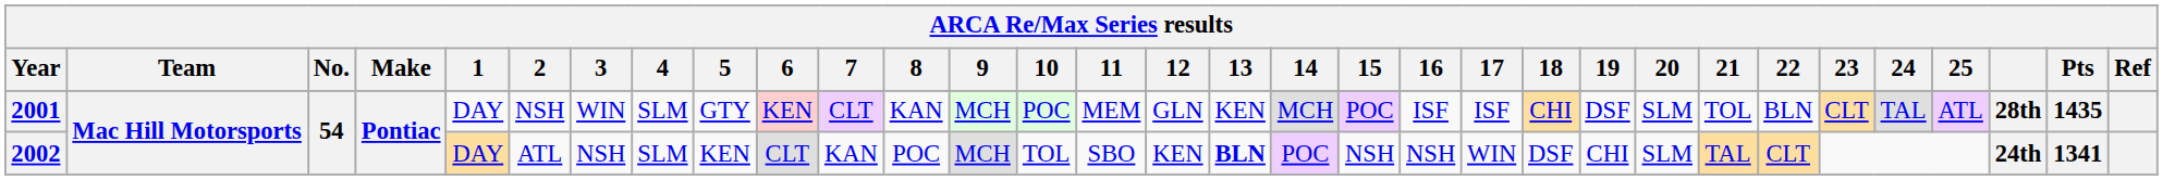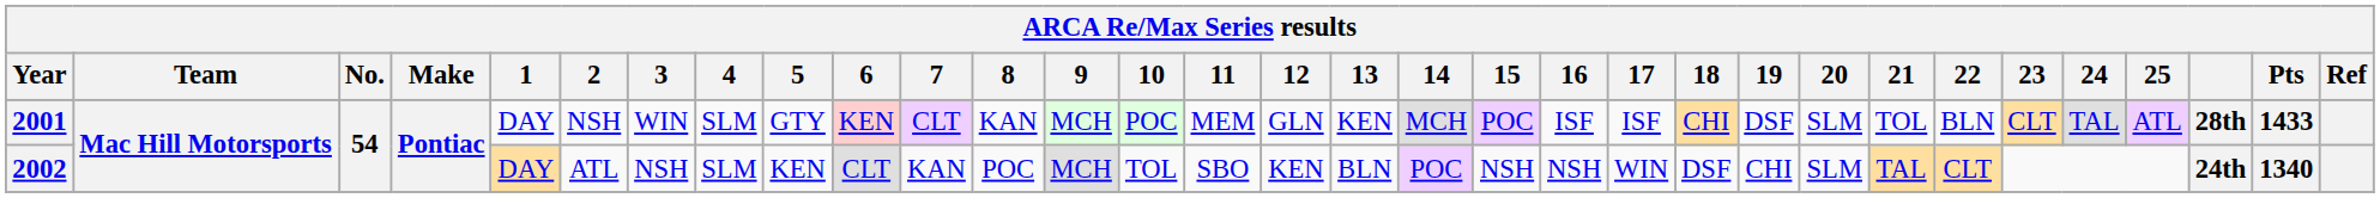 <table class="wikitable" style="text-align:center; font-size:75%">
 <tr>
 <th colspan="34"><a href='#'>ARCA Re/Max Series</a> results</th>
 </tr>
 <tr>
 <th>Year</th>
 <th>Team</th>
 <th>No.</th>
 <th>Make</th>
 <th>1</th>
 <th>2</th>
 <th>3</th>
 <th>4</th>
 <th>5</th>
 <th>6</th>
 <th>7</th>
 <th>8</th>
 <th>9</th>
 <th>10</th>
 <th>11</th>
 <th>12</th>
 <th>13</th>
 <th>14</th>
 <th>15</th>
 <th>16</th>
 <th>17</th>
 <th>18</th>
 <th>19</th>
 <th>20</th>
 <th>21</th>
 <th>22</th>
 <th>23</th>
 <th>24</th>
 <th>25</th>
 <th></th>
 <th>Pts</th>
 <th>Ref</th>
 </tr>
 <tr>
 <th><a href='#'>2001</a></th>
 <th rowspan=2><a href='#'>Mac Hill Motorsports</a></th>
 <th rowspan=2>54</th>
 <th rowspan=2><a href='#'>Pontiac</a></th>
 <td><a href='#'>DAY</a></td>
 <td><a href='#'>NSH</a></td>
 <td><a href='#'>WIN</a></td>
 <td><a href='#'>SLM</a></td>
 <td><a href='#'>GTY</a></td>
 <td style="background:#FFCFCF;"><a href='#'>KEN</a><br></td>
 <td style="background:#EFCFFF;"><a href='#'>CLT</a><br></td>
 <td><a href='#'>KAN</a></td>
 <td style="background:#DFFFDF;"><a href='#'>MCH</a><br></td>
 <td style="background:#DFFFDF;"><a href='#'>POC</a><br></td>
 <td><a href='#'>MEM</a></td>
 <td><a href='#'>GLN</a></td>
 <td><a href='#'>KEN</a></td>
 <td style="background:#DFDFDF;"><a href='#'>MCH</a><br></td>
 <td style="background:#EFCFFF;"><a href='#'>POC</a><br></td>
 <td><a href='#'>ISF</a></td>
 <td><a href='#'>ISF</a></td>
 <td style="background:#FFDF9F;"><a href='#'>CHI</a><br></td>
 <td><a href='#'>DSF</a></td>
 <td><a href='#'>SLM</a></td>
 <td><a href='#'>TOL</a></td>
 <td><a href='#'>BLN</a></td>
 <td style="background:#FFDF9F;"><a href='#'>CLT</a><br></td>
 <td style="background:#DFDFDF;"><a href='#'>TAL</a><br></td>
 <td style="background:#EFCFFF;"><a href='#'>ATL</a><br></td>
 <th>28th</th>
-<th>1435</th>
+<th>1433</th>
 <th></th>
 </tr>
 <tr>
 <th><a href='#'>2002</a></th>
 <td style="background:#FFDF9F;"><a href='#'>DAY</a><br></td>
 <td><a href='#'>ATL</a></td>
 <td><a href='#'>NSH</a></td>
 <td><a href='#'>SLM</a></td>
 <td><a href='#'>KEN</a></td>
 <td style="background:#DFDFDF;"><a href='#'>CLT</a><br></td>
 <td><a href='#'>KAN</a></td>
 <td><a href='#'>POC</a></td>
 <td style="background:#DFDFDF;"><a href='#'>MCH</a><br></td>
 <td><a href='#'>TOL</a></td>
 <td><a href='#'>SBO</a></td>
 <td><a href='#'>KEN</a></td>
-<td><strong><a href='#'>BLN</a></strong></td>
+<td><a href='#'>BLN</a></td>
 <td style="background:#EFCFFF;"><a href='#'>POC</a><br></td>
 <td><a href='#'>NSH</a></td>
 <td><a href='#'>NSH</a></td>
 <td><a href='#'>WIN</a></td>
 <td><a href='#'>DSF</a></td>
 <td><a href='#'>CHI</a></td>
 <td><a href='#'>SLM</a></td>
 <td style="background:#FFDF9F;"><a href='#'>TAL</a><br></td>
 <td style="background:#FFDF9F;"><a href='#'>CLT</a><br></td>
 <td colspan=3></td>
 <th>24th</th>
-<th>1341</th>
+<th>1340</th>
 <th></th>
 </tr>
 </table>
